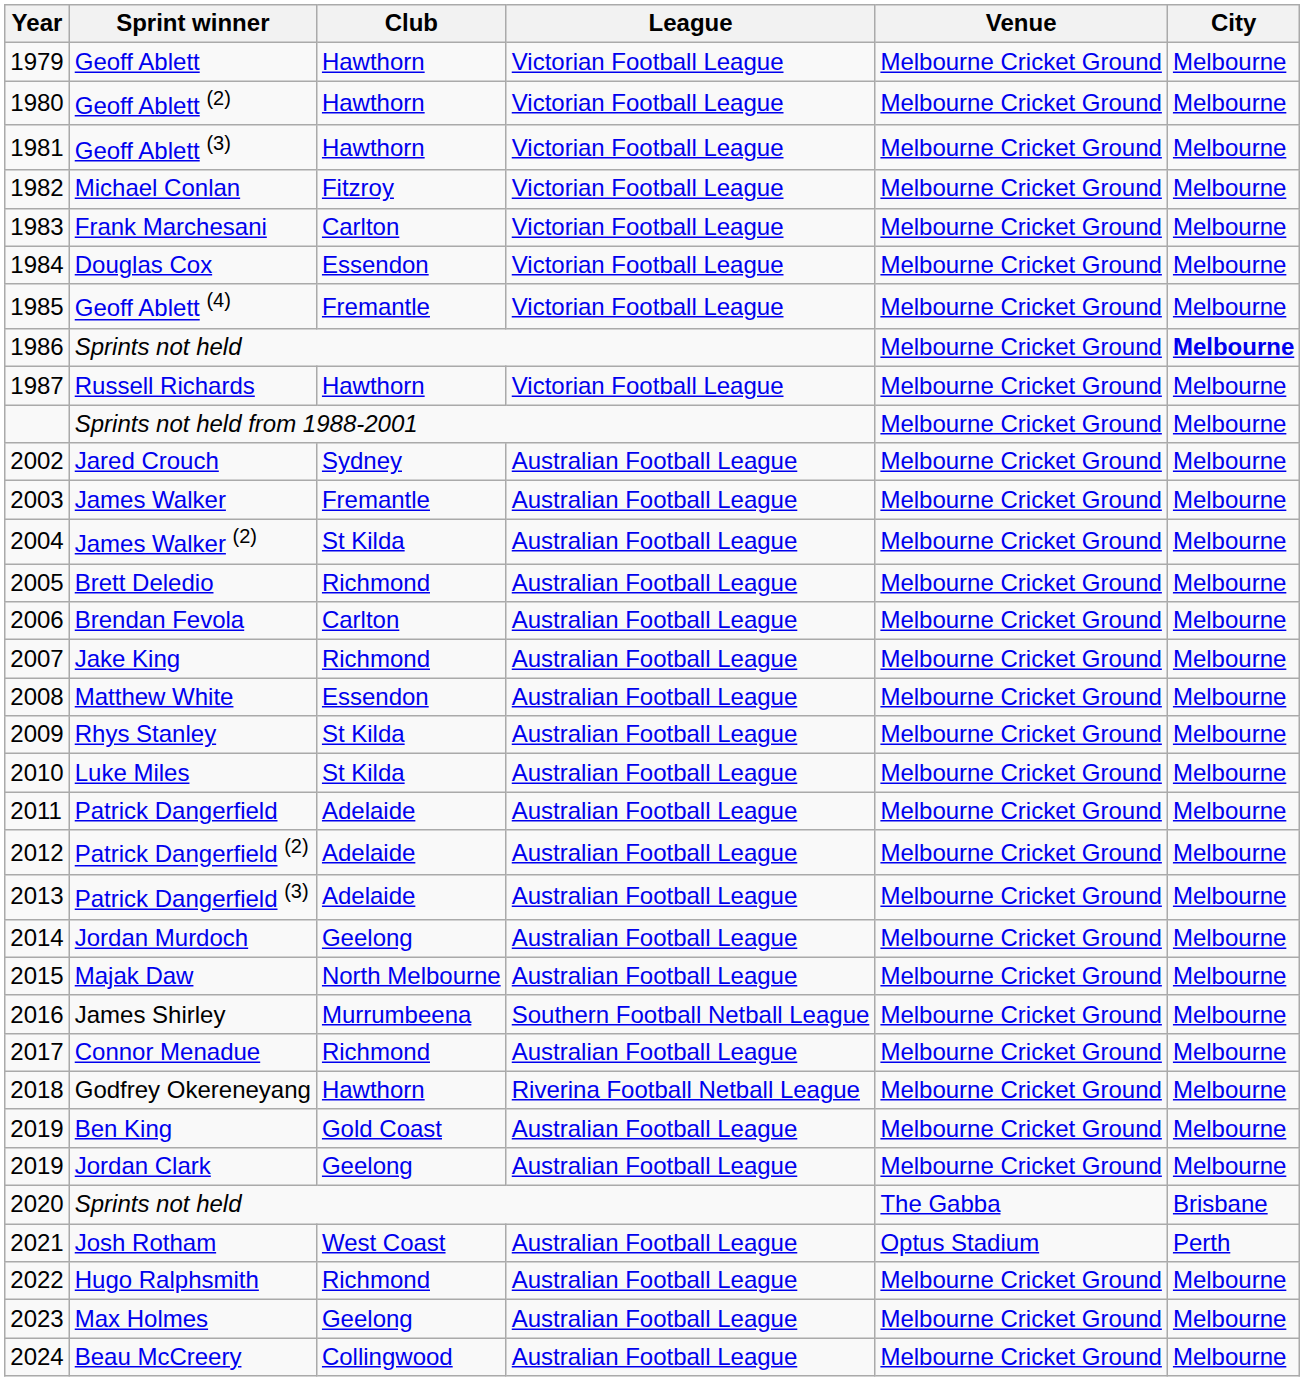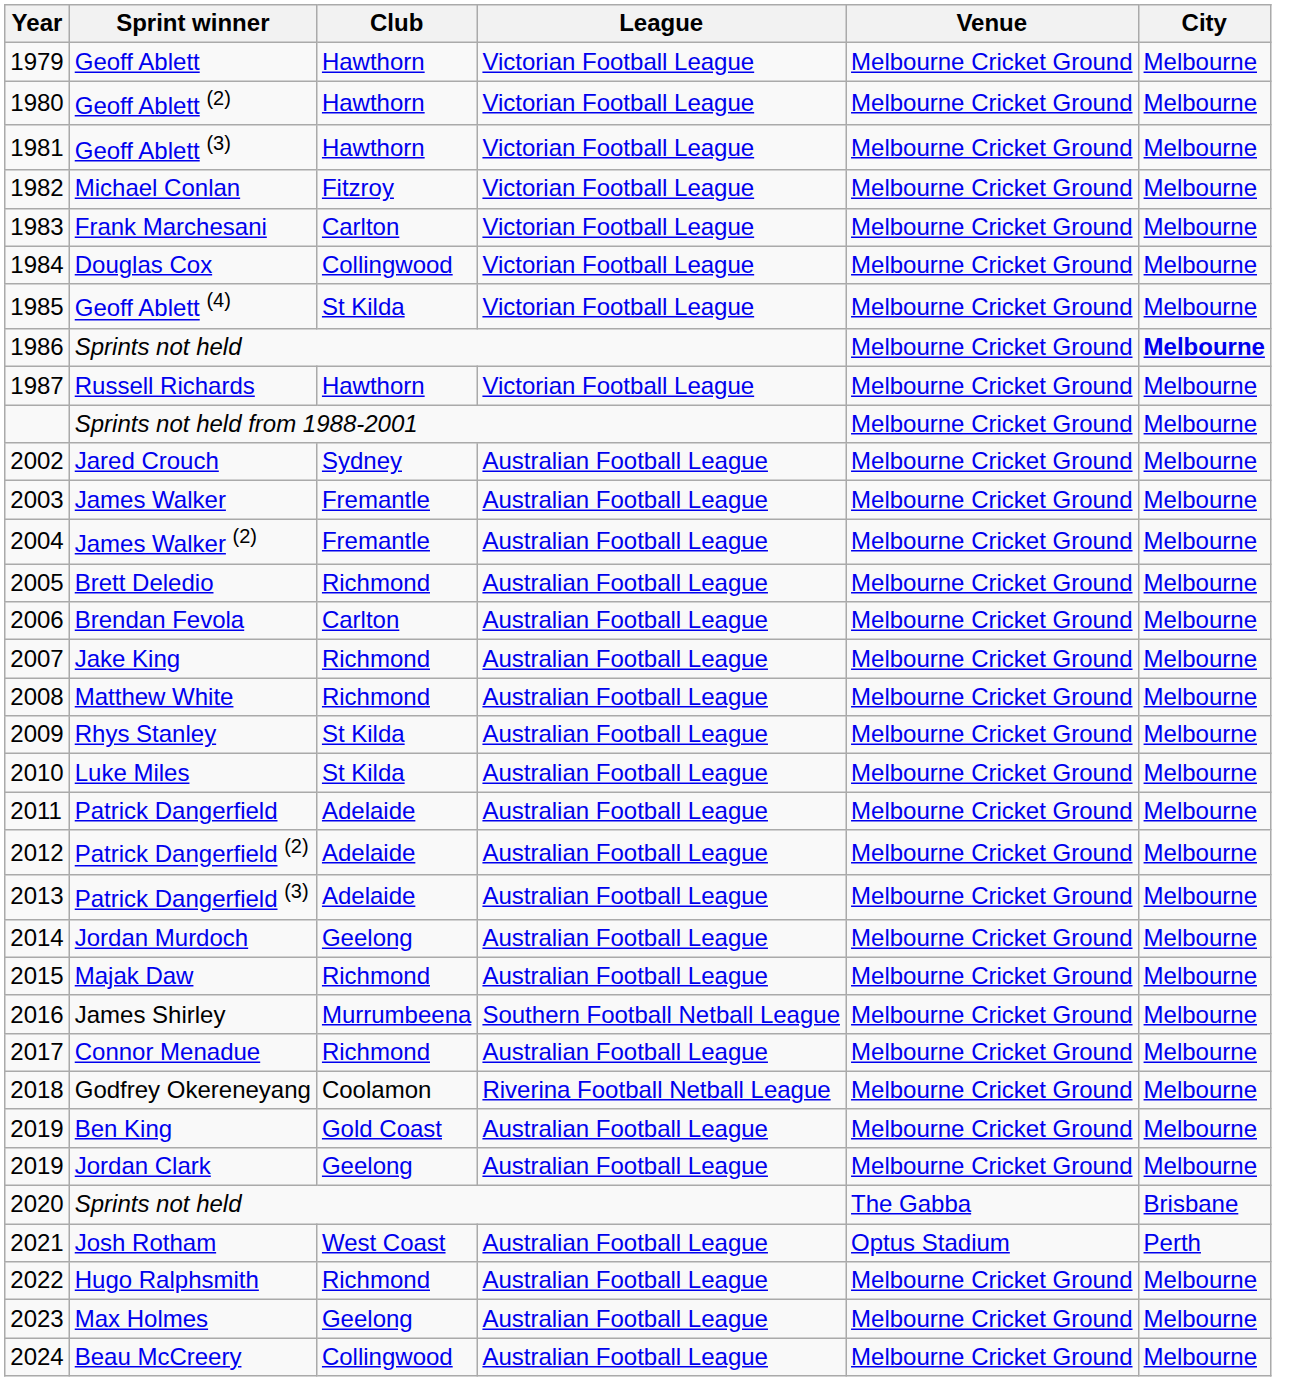 <table class="wikitable">
 <tr>
 <th>Year</th>
 <th>Sprint winner</th>
 <th>Club</th>
 <th>League</th>
 <th>Venue</th>
 <th>City</th>
 </tr>
 <tr>
 <td>1979</td>
 <td><a href='#'>Geoff Ablett</a></td>
 <td><a href='#'>Hawthorn</a></td>
 <td><a href='#'>Victorian Football League</a></td>
 <td><a href='#'>Melbourne Cricket Ground</a></td>
 <td><a href='#'>Melbourne</a></td>
 </tr>
 <tr>
 <td>1980</td>
 <td><a href='#'>Geoff Ablett</a> <sup>(2)</sup></td>
 <td><a href='#'>Hawthorn</a></td>
 <td><a href='#'>Victorian Football League</a></td>
 <td><a href='#'>Melbourne Cricket Ground</a></td>
 <td><a href='#'>Melbourne</a></td>
 </tr>
 <tr>
 <td>1981</td>
 <td><a href='#'>Geoff Ablett</a> <sup>(3)</sup></td>
 <td><a href='#'>Hawthorn</a></td>
 <td><a href='#'>Victorian Football League</a></td>
 <td><a href='#'>Melbourne Cricket Ground</a></td>
 <td><a href='#'>Melbourne</a></td>
 </tr>
 <tr>
 <td>1982</td>
 <td><a href='#'>Michael Conlan</a></td>
 <td><a href='#'>Fitzroy</a></td>
 <td><a href='#'>Victorian Football League</a></td>
 <td><a href='#'>Melbourne Cricket Ground</a></td>
 <td><a href='#'>Melbourne</a></td>
 </tr>
 <tr>
 <td>1983</td>
 <td><a href='#'>Frank Marchesani</a></td>
 <td><a href='#'>Carlton</a></td>
 <td><a href='#'>Victorian Football League</a></td>
 <td><a href='#'>Melbourne Cricket Ground</a></td>
 <td><a href='#'>Melbourne</a></td>
 </tr>
 <tr>
 <td>1984</td>
 <td><a href='#'>Douglas Cox</a></td>
-<td><a href='#'>Essendon</a></td>
+<td><a href='#'>Collingwood</a></td>
 <td><a href='#'>Victorian Football League</a></td>
 <td><a href='#'>Melbourne Cricket Ground</a></td>
 <td><a href='#'>Melbourne</a></td>
 </tr>
 <tr>
 <td>1985</td>
 <td><a href='#'>Geoff Ablett</a> <sup>(4)</sup></td>
-<td><a href='#'>Fremantle</a></td>
+<td><a href='#'>St Kilda</a></td>
 <td><a href='#'>Victorian Football League</a></td>
 <td><a href='#'>Melbourne Cricket Ground</a></td>
 <td><a href='#'>Melbourne</a></td>
 </tr>
 <tr>
 <td>1986</td>
 <td colspan="3"><em>Sprints not held</em></td>
 <td><a href='#'>Melbourne Cricket Ground</a></td>
 <td><strong><a href='#'>Melbourne</a></strong></td>
 </tr>
 <tr>
 <td>1987</td>
 <td><a href='#'>Russell Richards</a></td>
 <td><a href='#'>Hawthorn</a></td>
 <td><a href='#'>Victorian Football League</a></td>
 <td><a href='#'>Melbourne Cricket Ground</a></td>
 <td><a href='#'>Melbourne</a></td>
 </tr>
 <tr>
 <td></td>
 <td colspan="3"><em>Sprints not held from 1988-2001</em></td>
 <td><a href='#'>Melbourne Cricket Ground</a></td>
 <td><a href='#'>Melbourne</a></td>
 </tr>
 <tr>
 <td>2002</td>
 <td><a href='#'>Jared Crouch</a></td>
 <td><a href='#'>Sydney</a></td>
 <td><a href='#'>Australian Football League</a></td>
 <td><a href='#'>Melbourne Cricket Ground</a></td>
 <td><a href='#'>Melbourne</a></td>
 </tr>
 <tr>
 <td>2003</td>
 <td><a href='#'>James Walker</a></td>
 <td><a href='#'>Fremantle</a></td>
 <td><a href='#'>Australian Football League</a></td>
 <td><a href='#'>Melbourne Cricket Ground</a></td>
 <td><a href='#'>Melbourne</a></td>
 </tr>
 <tr>
 <td>2004</td>
 <td><a href='#'>James Walker</a> <sup>(2)</sup></td>
-<td><a href='#'>St Kilda</a></td>
+<td><a href='#'>Fremantle</a></td>
 <td><a href='#'>Australian Football League</a></td>
 <td><a href='#'>Melbourne Cricket Ground</a></td>
 <td><a href='#'>Melbourne</a></td>
 </tr>
 <tr>
 <td>2005</td>
 <td><a href='#'>Brett Deledio</a></td>
 <td><a href='#'>Richmond</a></td>
 <td><a href='#'>Australian Football League</a></td>
 <td><a href='#'>Melbourne Cricket Ground</a></td>
 <td><a href='#'>Melbourne</a></td>
 </tr>
 <tr>
 <td>2006</td>
 <td><a href='#'>Brendan Fevola</a></td>
 <td><a href='#'>Carlton</a></td>
 <td><a href='#'>Australian Football League</a></td>
 <td><a href='#'>Melbourne Cricket Ground</a></td>
 <td><a href='#'>Melbourne</a></td>
 </tr>
 <tr>
 <td>2007</td>
 <td><a href='#'>Jake King</a></td>
 <td><a href='#'>Richmond</a></td>
 <td><a href='#'>Australian Football League</a></td>
 <td><a href='#'>Melbourne Cricket Ground</a></td>
 <td><a href='#'>Melbourne</a></td>
 </tr>
 <tr>
 <td>2008</td>
 <td><a href='#'>Matthew White</a></td>
-<td><a href='#'>Essendon</a></td>
+<td><a href='#'>Richmond</a></td>
 <td><a href='#'>Australian Football League</a></td>
 <td><a href='#'>Melbourne Cricket Ground</a></td>
 <td><a href='#'>Melbourne</a></td>
 </tr>
 <tr>
 <td>2009</td>
 <td><a href='#'>Rhys Stanley</a></td>
 <td><a href='#'>St Kilda</a></td>
 <td><a href='#'>Australian Football League</a></td>
 <td><a href='#'>Melbourne Cricket Ground</a></td>
 <td><a href='#'>Melbourne</a></td>
 </tr>
 <tr>
 <td>2010</td>
 <td><a href='#'>Luke Miles</a></td>
 <td><a href='#'>St Kilda</a></td>
 <td><a href='#'>Australian Football League</a></td>
 <td><a href='#'>Melbourne Cricket Ground</a></td>
 <td><a href='#'>Melbourne</a></td>
 </tr>
 <tr>
 <td>2011</td>
 <td><a href='#'>Patrick Dangerfield</a></td>
 <td><a href='#'>Adelaide</a></td>
 <td><a href='#'>Australian Football League</a></td>
 <td><a href='#'>Melbourne Cricket Ground</a></td>
 <td><a href='#'>Melbourne</a></td>
 </tr>
 <tr>
 <td>2012</td>
 <td><a href='#'>Patrick Dangerfield</a> <sup>(2)</sup></td>
 <td><a href='#'>Adelaide</a></td>
 <td><a href='#'>Australian Football League</a></td>
 <td><a href='#'>Melbourne Cricket Ground</a></td>
 <td><a href='#'>Melbourne</a></td>
 </tr>
 <tr>
 <td>2013</td>
 <td><a href='#'>Patrick Dangerfield</a> <sup>(3)</sup></td>
 <td><a href='#'>Adelaide</a></td>
 <td><a href='#'>Australian Football League</a></td>
 <td><a href='#'>Melbourne Cricket Ground</a></td>
 <td><a href='#'>Melbourne</a></td>
 </tr>
 <tr>
 <td>2014</td>
 <td><a href='#'>Jordan Murdoch</a></td>
 <td><a href='#'>Geelong</a></td>
 <td><a href='#'>Australian Football League</a></td>
 <td><a href='#'>Melbourne Cricket Ground</a></td>
 <td><a href='#'>Melbourne</a></td>
 </tr>
 <tr>
 <td>2015</td>
 <td><a href='#'>Majak Daw</a></td>
-<td><a href='#'>North Melbourne</a></td>
+<td><a href='#'>Richmond</a></td>
 <td><a href='#'>Australian Football League</a></td>
 <td><a href='#'>Melbourne Cricket Ground</a></td>
 <td><a href='#'>Melbourne</a></td>
 </tr>
 <tr>
 <td>2016</td>
 <td>James Shirley</td>
 <td><a href='#'>Murrumbeena</a></td>
 <td><a href='#'>Southern Football Netball League</a></td>
 <td><a href='#'>Melbourne Cricket Ground</a></td>
 <td><a href='#'>Melbourne</a></td>
 </tr>
 <tr>
 <td>2017</td>
 <td><a href='#'>Connor Menadue</a></td>
 <td><a href='#'>Richmond</a></td>
 <td><a href='#'>Australian Football League</a></td>
 <td><a href='#'>Melbourne Cricket Ground</a></td>
 <td><a href='#'>Melbourne</a></td>
 </tr>
 <tr>
 <td>2018</td>
 <td>Godfrey Okereneyang</td>
-<td><a href='#'>Hawthorn</a></td>
+<td>Coolamon</td>
 <td><a href='#'>Riverina Football Netball League</a></td>
 <td><a href='#'>Melbourne Cricket Ground</a></td>
 <td><a href='#'>Melbourne</a></td>
 </tr>
 <tr>
 <td>2019</td>
 <td><a href='#'>Ben King</a></td>
 <td><a href='#'>Gold Coast</a></td>
 <td><a href='#'>Australian Football League</a></td>
 <td><a href='#'>Melbourne Cricket Ground</a></td>
 <td><a href='#'>Melbourne</a></td>
 </tr>
 <tr>
 <td>2019</td>
 <td><a href='#'>Jordan Clark</a></td>
 <td><a href='#'>Geelong</a></td>
 <td><a href='#'>Australian Football League</a></td>
 <td><a href='#'>Melbourne Cricket Ground</a></td>
 <td><a href='#'>Melbourne</a></td>
 </tr>
 <tr>
 <td>2020</td>
 <td colspan="3"><em>Sprints not held</em></td>
 <td><a href='#'>The Gabba</a></td>
 <td><a href='#'>Brisbane</a></td>
 </tr>
 <tr>
 <td>2021</td>
 <td><a href='#'>Josh Rotham</a></td>
 <td><a href='#'>West Coast</a></td>
 <td><a href='#'>Australian Football League</a></td>
 <td><a href='#'>Optus Stadium</a></td>
 <td><a href='#'>Perth</a></td>
 </tr>
 <tr>
 <td>2022</td>
 <td><a href='#'>Hugo Ralphsmith</a></td>
 <td><a href='#'>Richmond</a></td>
 <td><a href='#'>Australian Football League</a></td>
 <td><a href='#'>Melbourne Cricket Ground</a></td>
 <td><a href='#'>Melbourne</a></td>
 </tr>
 <tr>
 <td>2023</td>
 <td><a href='#'>Max Holmes</a></td>
 <td><a href='#'>Geelong</a></td>
 <td><a href='#'>Australian Football League</a></td>
 <td><a href='#'>Melbourne Cricket Ground</a></td>
 <td><a href='#'>Melbourne</a></td>
 </tr>
 <tr>
 <td>2024</td>
 <td><a href='#'>Beau McCreery</a></td>
 <td><a href='#'>Collingwood</a></td>
 <td><a href='#'>Australian Football League</a></td>
 <td><a href='#'>Melbourne Cricket Ground</a></td>
 <td><a href='#'>Melbourne</a></td>
 </tr>
 </table>
